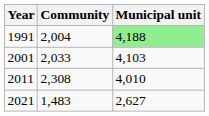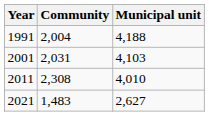 <table class=wikitable>
 <tr>
 <th>Year</th>
 <th>Community</th>
 <th>Municipal unit</th>
 </tr>
 <tr>
 <td>1991</td>
 <td>2,004</td>
-<td style="background: lightgreen;">4,188</td>
+<td>4,188</td>
 </tr>
 <tr>
 <td>2001</td>
-<td>2,033</td>
+<td>2,031</td>
 <td>4,103</td>
 </tr>
 <tr>
 <td>2011</td>
 <td>2,308</td>
 <td>4,010</td>
 </tr>
 <tr>
 <td>2021</td>
 <td>1,483</td>
 <td>2,627</td>
 </tr>
 </table>
